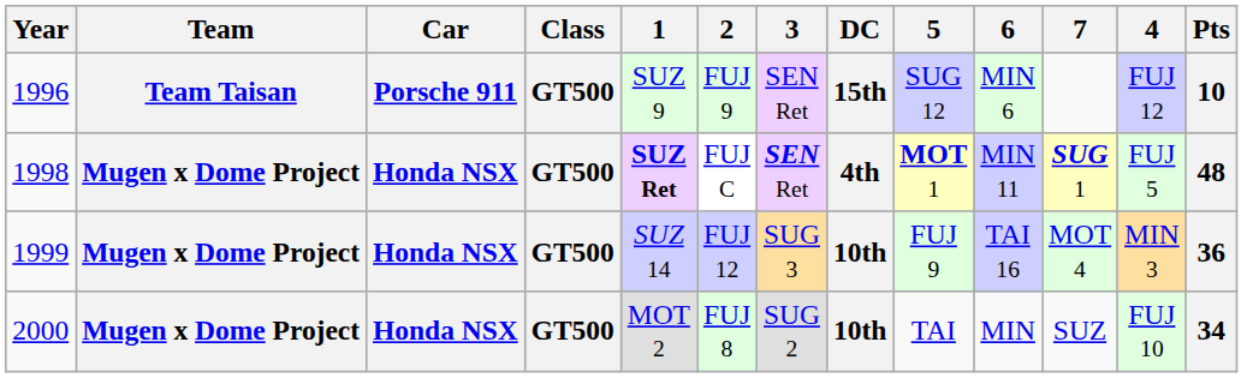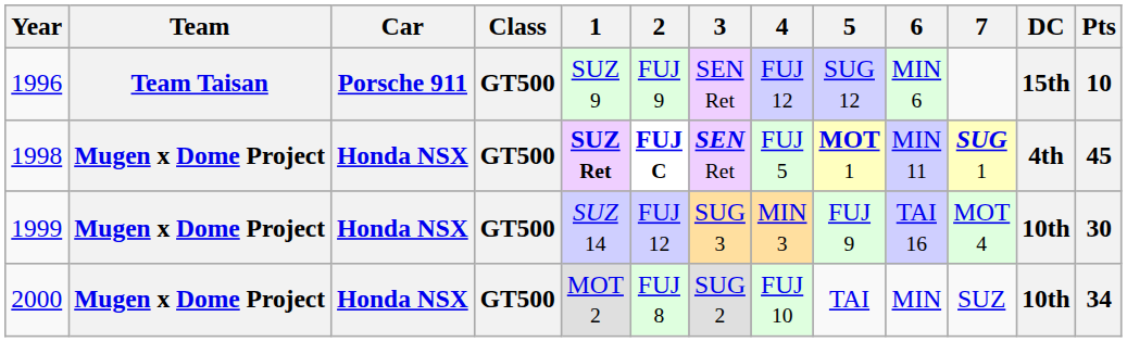 <table class="wikitable" style="text-align:center; font-size:90%">
 <tr>
 <th>Year</th>
 <th>Team</th>
 <th>Car</th>
 <th>Class</th>
 <th>1</th>
 <th>2</th>
 <th>3</th>
-<th>DC</th>
+<th>4</th>
 <th>5</th>
 <th>6</th>
 <th>7</th>
-<th>4</th>
+<th>DC</th>
 <th>Pts</th>
 </tr>
 <tr>
 <td><a href='#'>1996</a></td>
 <th><a href='#'>Team Taisan</a></th>
 <th><a href='#'>Porsche 911</a></th>
 <th>GT500</th>
 <td bgcolor="#dfffdf"><a href='#'>SUZ</a><br><small>9</small></td>
 <td bgcolor="#dfffdf"><a href='#'>FUJ</a><br><small>9</small></td>
 <td bgcolor="#efcfff"><a href='#'>SEN</a><br><small>Ret</small></td>
-<th>15th</th>
+<td bgcolor="#cfcfff"><a href='#'>FUJ</a><br><small>12</small></td>
 <td bgcolor="#cfcfff"><a href='#'>SUG</a><br><small>12</small></td>
 <td bgcolor="#dfffdf"><a href='#'>MIN</a><br><small>6</small></td>
 <td></td>
-<td bgcolor="#cfcfff"><a href='#'>FUJ</a><br><small>12</small></td>
+<th>15th</th>
 <th>10</th>
 </tr>
 <tr>
 <td><a href='#'>1998</a></td>
 <th><a href='#'>Mugen</a> x <a href='#'>Dome</a> Project</th>
 <th><a href='#'>Honda NSX</a></th>
 <th>GT500</th>
 <td bgcolor="#efcfff"><strong><a href='#'>SUZ</a><br><small>Ret</small></strong></td>
-<td bgcolor="#ffffff"><a href='#'>FUJ</a><br><small>C</small></td>
+<td bgcolor="#ffffff"><strong><a href='#'>FUJ</a><br><small>C</small></strong></td>
 <td bgcolor="#efcfff"><strong><em><a href='#'>SEN</a></em></strong><br><small>Ret</small></td>
-<th>4th</th>
+<td bgcolor="#dfffdf"><a href='#'>FUJ</a><br><small>5</small></td>
 <td bgcolor="#ffffbf"><strong><a href='#'>MOT</a></strong><br><small>1</small></td>
 <td bgcolor="#cfcfff"><a href='#'>MIN</a><br><small>11</small></td>
 <td bgcolor="#ffffbf"><strong><em><a href='#'>SUG</a></em></strong><br><small>1</small></td>
-<td bgcolor="#dfffdf"><a href='#'>FUJ</a><br><small>5</small></td>
-<th>48</th>
+<th>4th</th>
+<th>45</th>
 </tr>
 <tr>
 <td><a href='#'>1999</a></td>
 <th><a href='#'>Mugen</a> x <a href='#'>Dome</a> Project</th>
 <th><a href='#'>Honda NSX</a></th>
 <th>GT500</th>
 <td bgcolor="#cfcfff"><em><a href='#'>SUZ</a></em><br><small>14</small></td>
 <td bgcolor="#cfcfff"><a href='#'>FUJ</a><br><small>12</small></td>
 <td bgcolor="#ffdf9f"><a href='#'>SUG</a><br><small>3</small></td>
-<th>10th</th>
+<td bgcolor="#ffdf9f"><a href='#'>MIN</a><br><small>3</small></td>
 <td bgcolor="#dfffdf"><a href='#'>FUJ</a><br><small>9</small></td>
 <td bgcolor="#cfcfff"><a href='#'>TAI</a><br><small>16</small></td>
 <td bgcolor="#dfffdf"><a href='#'>MOT</a><br><small>4</small></td>
-<td bgcolor="#ffdf9f"><a href='#'>MIN</a><br><small>3</small></td>
-<th>36</th>
+<th>10th</th>
+<th>30</th>
 </tr>
 <tr>
 <td><a href='#'>2000</a></td>
 <th><a href='#'>Mugen</a> x <a href='#'>Dome</a> Project</th>
 <th><a href='#'>Honda NSX</a></th>
 <th>GT500</th>
 <td bgcolor="#dfdfdf"><a href='#'>MOT</a><br><small>2</small></td>
 <td bgcolor="#dfffdf"><a href='#'>FUJ</a><br><small>8</small></td>
 <td bgcolor="#dfdfdf"><a href='#'>SUG</a><br><small>2</small></td>
-<th>10th</th>
+<td bgcolor="#dfffdf"><a href='#'>FUJ</a><br><small>10</small></td>
 <td><a href='#'>TAI</a></td>
 <td><a href='#'>MIN</a></td>
 <td><a href='#'>SUZ</a></td>
-<td bgcolor="#dfffdf"><a href='#'>FUJ</a><br><small>10</small></td>
+<th>10th</th>
 <th>34</th>
 </tr>
 </table>
